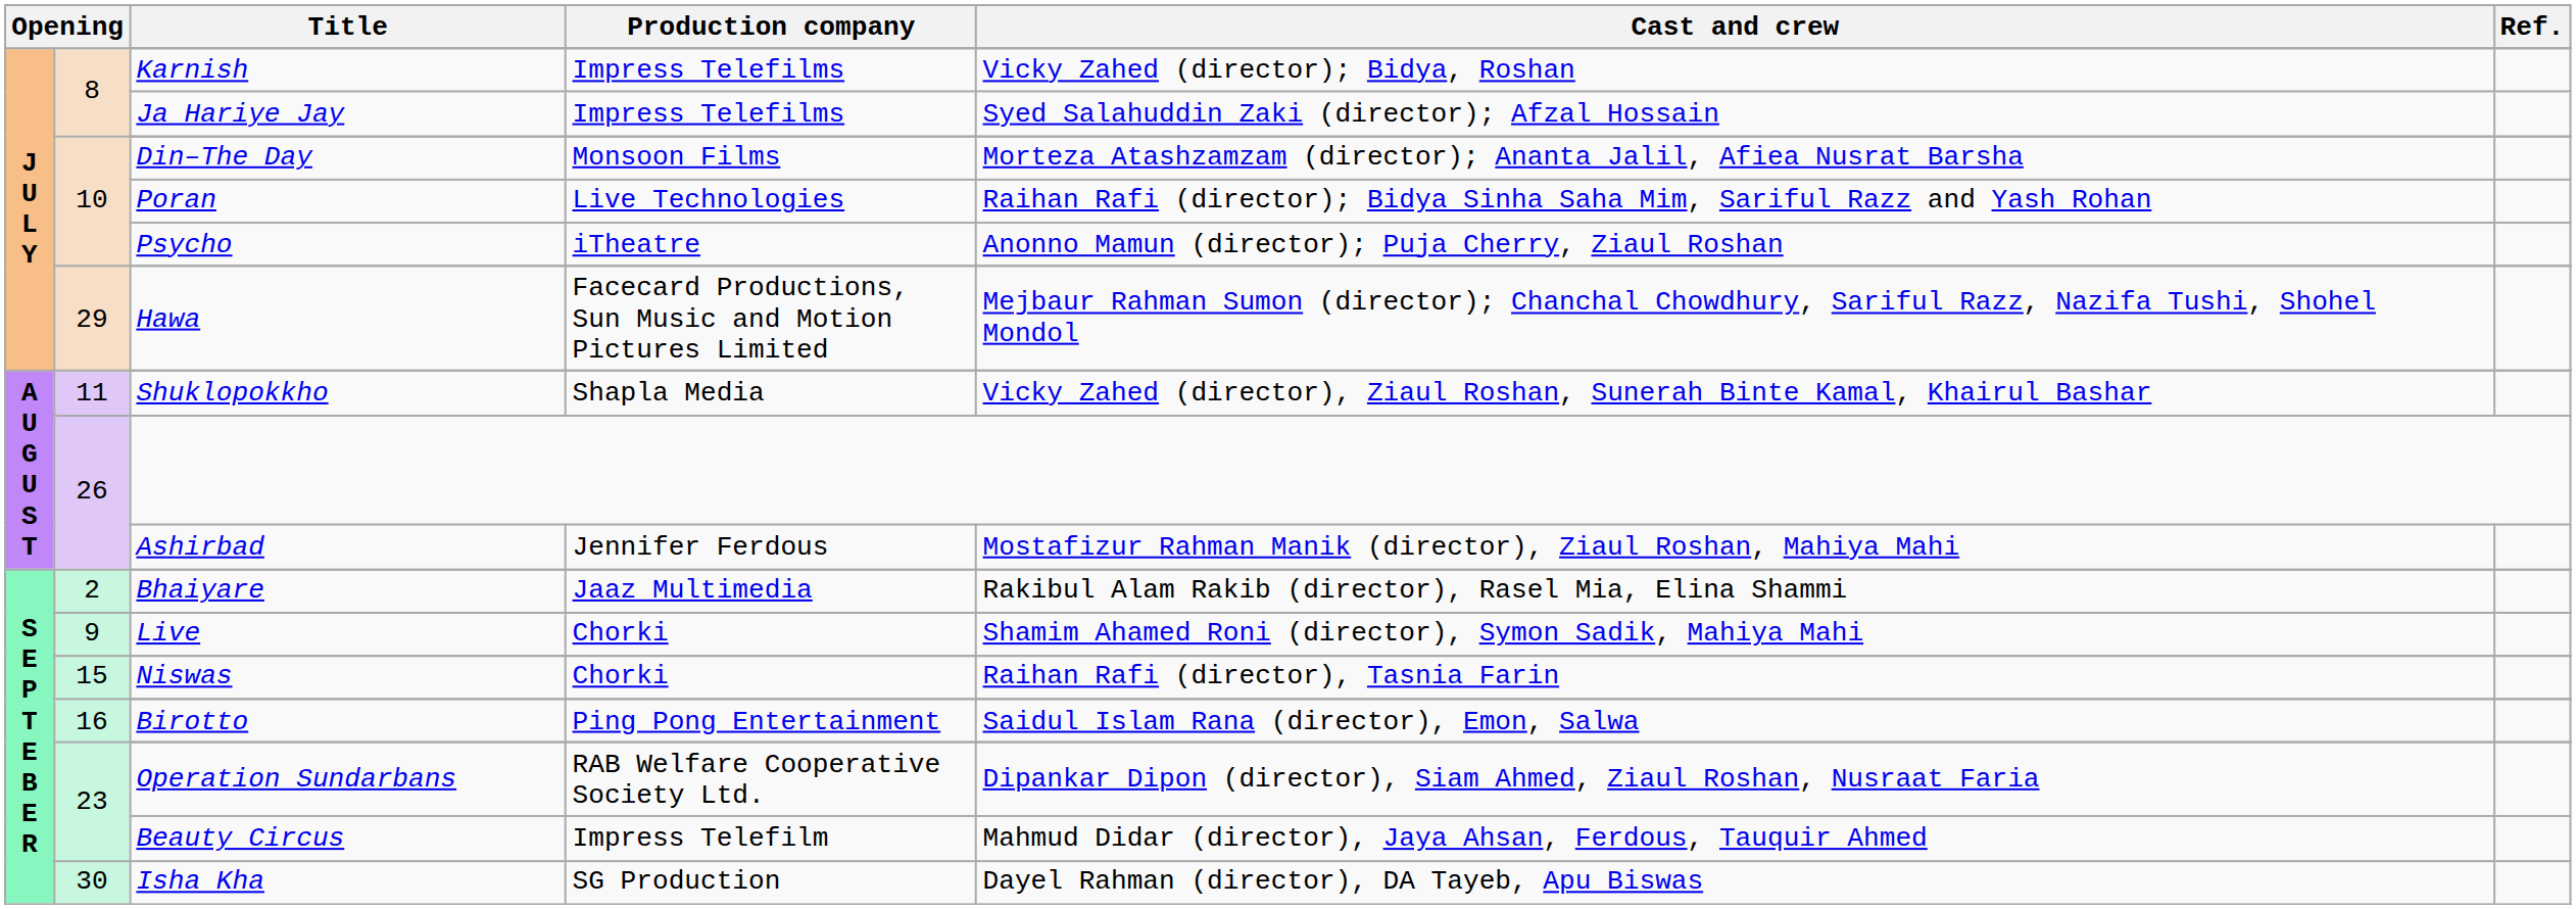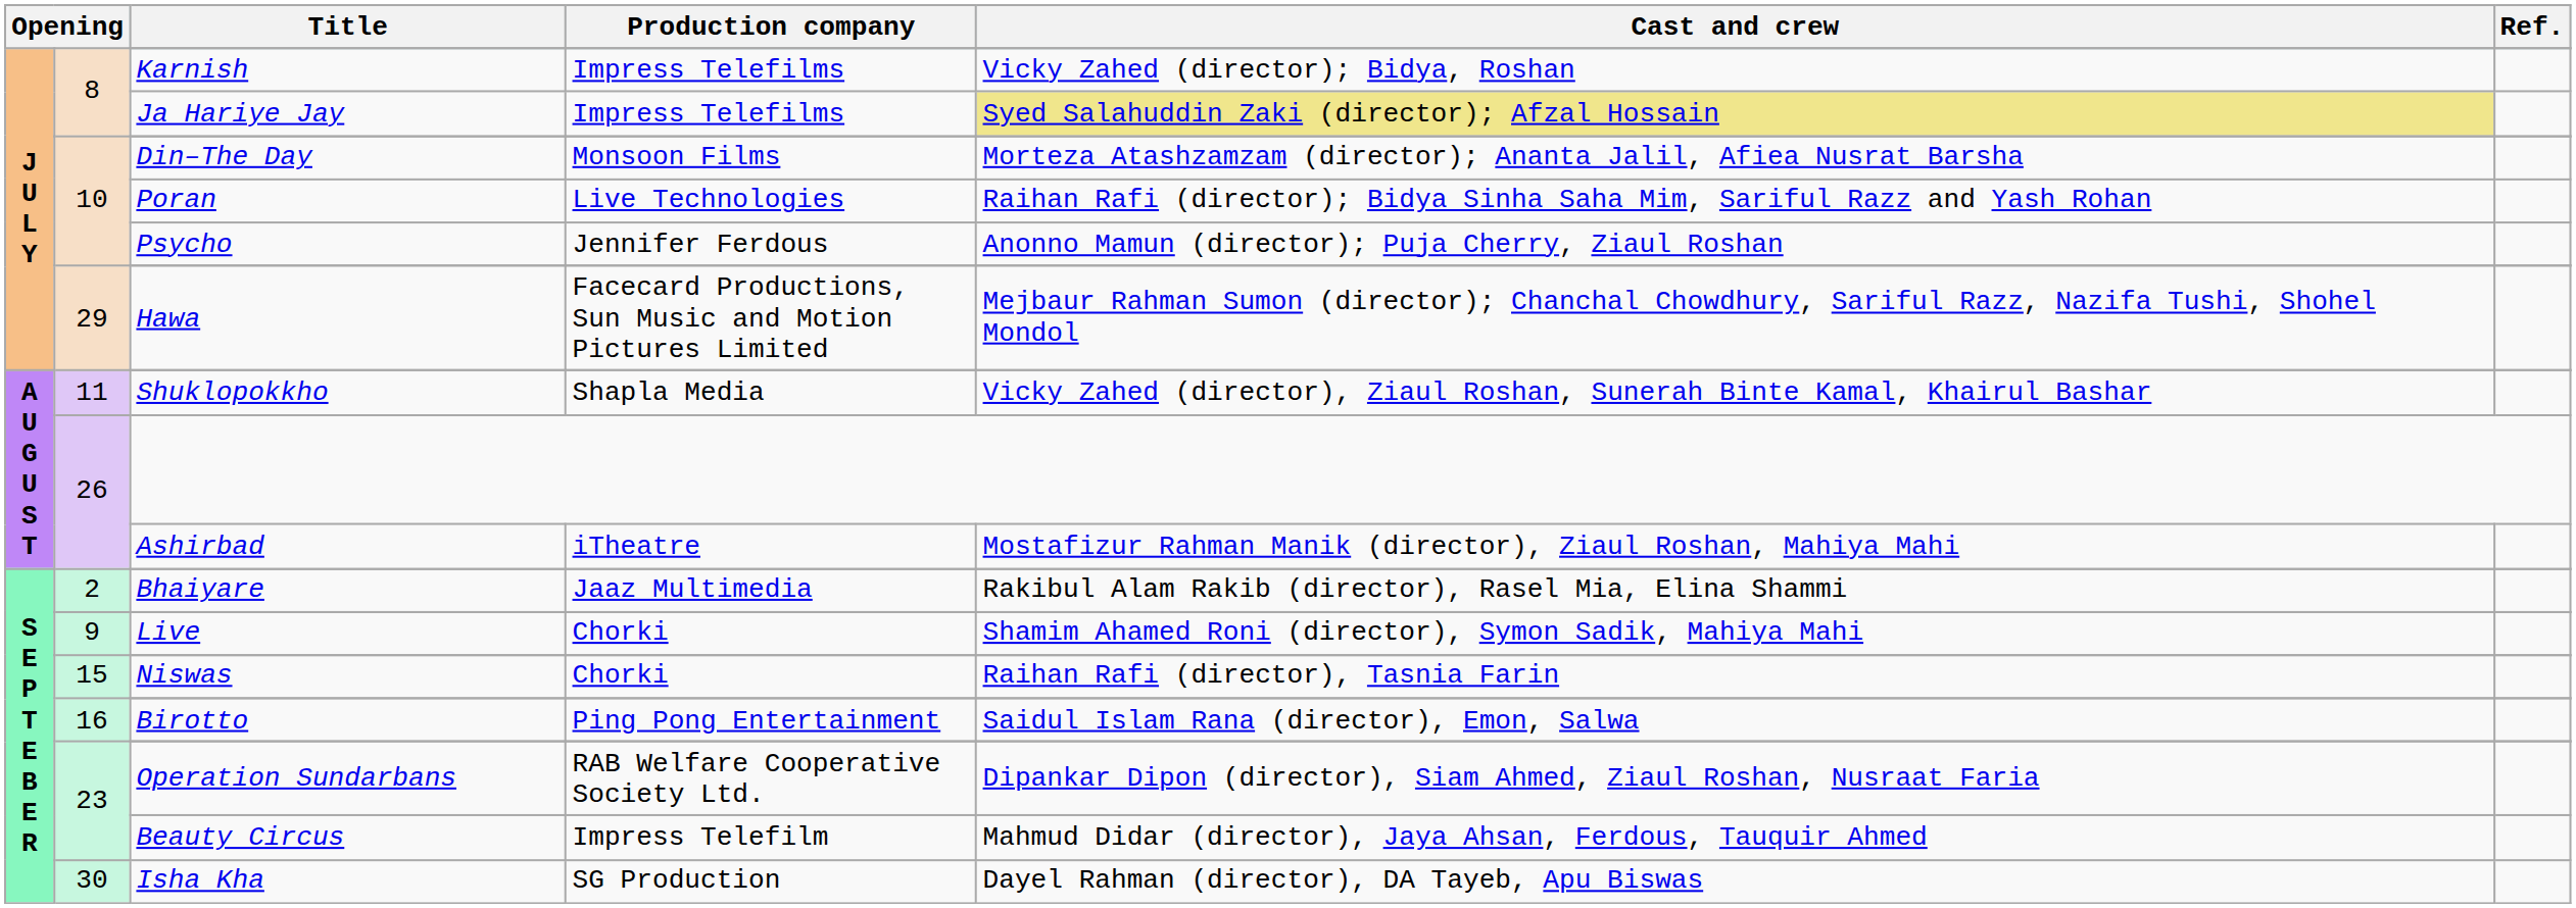 <table class="wikitable sortable">
 <tr style="background:#b0e0e6; text-align:center"y>
 <th colspan="2">Opening</th>
 <th style="width:17%">Title</th>
 <th style="width:16%">Production company</th>
 <th>Cast and crew</th>
 <th>Ref.</th>
 </tr>
 <tr>
 <th rowspan="9" style="text-align:center; background:#f7bf87;">J<br>U<br>L<br>Y</th>
 <td rowspan="3" style="text-align:center; background:#f7dfc7;">8</td>
 </tr>
 <tr>
 <td><em><a href='#'>Karnish</a></em></td>
 <td><a href='#'>Impress Telefilms</a></td>
 <td><a href='#'>Vicky Zahed</a> (director); <a href='#'>Bidya</a>, <a href='#'>Roshan</a></td>
 <td></td>
 </tr>
 <tr>
 <td><em><a href='#'>Ja Hariye Jay</a></em></td>
 <td><a href='#'>Impress Telefilms</a></td>
-<td><a href='#'>Syed Salahuddin Zaki</a> (director); <a href='#'>Afzal Hossain</a></td>
+<td style="background: khaki;"><a href='#'>Syed Salahuddin Zaki</a> (director); <a href='#'>Afzal Hossain</a></td>
 <td></td>
 </tr>
 <tr>
 <td rowspan="4" style="text-align:center; background:#f7dfc7;">10</td>
 </tr>
 <tr>
 <td><em><a href='#'>Din–The Day</a></em></td>
 <td><a href='#'>Monsoon Films</a></td>
 <td><a href='#'>Morteza Atashzamzam</a> (director); <a href='#'>Ananta Jalil</a>, <a href='#'>Afiea Nusrat Barsha</a></td>
 <td></td>
 </tr>
 <tr>
 <td><em><a href='#'>Poran</a></em></td>
 <td><a href='#'>Live Technologies</a></td>
 <td><a href='#'>Raihan Rafi</a> (director); <a href='#'>Bidya Sinha Saha Mim</a>, <a href='#'>Sariful Razz</a> and <a href='#'>Yash Rohan</a></td>
 <td></td>
 </tr>
 <tr>
 <td><em><a href='#'>Psycho</a></em></td>
-<td><a href='#'>iTheatre</a></td>
+<td>Jennifer Ferdous</td>
 <td><a href='#'>Anonno Mamun</a> (director); <a href='#'>Puja Cherry</a>, <a href='#'>Ziaul Roshan</a></td>
 <td></td>
 </tr>
 <tr>
 <td rowspan="2" style="text-align:center; background:#f7dfc7;">29</td>
 </tr>
 <tr>
 <td><em><a href='#'>Hawa</a></em></td>
 <td>Facecard Productions, Sun Music and Motion Pictures Limited</td>
 <td><a href='#'>Mejbaur Rahman Sumon</a> (director); <a href='#'>Chanchal Chowdhury</a>, <a href='#'>Sariful Razz</a>, <a href='#'>Nazifa Tushi</a>, <a href='#'>Shohel Mondol</a></td>
 <td></td>
 </tr>
 <tr>
 <th rowspan="4" style="text-align:center; background:#bf87f7;">A<br>U<br>G<br>U<br>S<br>T</th>
 <td rowspan="2" style="text-align:center; background:#dfc7f7;">11</td>
 </tr>
 <tr>
 <td><em><a href='#'>Shuklopokkho</a></em></td>
 <td>Shapla Media</td>
 <td><a href='#'>Vicky Zahed</a> (director), <a href='#'>Ziaul Roshan</a>, <a href='#'>Sunerah Binte Kamal</a>, <a href='#'>Khairul Bashar</a></td>
 <td></td>
 </tr>
 <tr>
 <td rowspan="2" style="text-align:center; background:#dfc7f7;">26</td>
 </tr>
 <tr>
 <td><em><a href='#'>Ashirbad</a></em></td>
-<td>Jennifer Ferdous</td>
+<td><a href='#'>iTheatre</a></td>
 <td><a href='#'>Mostafizur Rahman Manik</a> (director), <a href='#'>Ziaul Roshan</a>, <a href='#'>Mahiya Mahi</a></td>
 <td></td>
 </tr>
 <tr>
 <th rowspan="13" style="text-align:center; background:#87f7bf;">S<br>E<br>P<br>T<br>E<br>B<br>E<br>R</th>
 <td rowspan="2" style="text-align:center; background:#c7f7df;">2</td>
 </tr>
 <tr>
 <td><em><a href='#'>Bhaiyare</a></em></td>
 <td><a href='#'>Jaaz Multimedia</a></td>
 <td>Rakibul Alam Rakib (director), Rasel Mia, Elina Shammi</td>
 <td></td>
 </tr>
 <tr>
 <td rowspan="2" style="text-align:center; background:#c7f7df;">9</td>
 </tr>
 <tr>
 <td><em><a href='#'>Live</a></em></td>
 <td><a href='#'>Chorki</a></td>
 <td><a href='#'>Shamim Ahamed Roni</a> (director), <a href='#'>Symon Sadik</a>, <a href='#'>Mahiya Mahi</a></td>
 <td></td>
 </tr>
 <tr>
 <td rowspan="2" style="text-align:center; background:#c7f7df;">15</td>
 </tr>
 <tr>
 <td><em><a href='#'>Niswas</a></em></td>
 <td><a href='#'>Chorki</a></td>
 <td><a href='#'>Raihan Rafi</a> (director), <a href='#'>Tasnia Farin</a></td>
 <td></td>
 </tr>
 <tr>
 <td rowspan="2" style="text-align:center; background:#c7f7df;">16</td>
 </tr>
 <tr>
 <td><em><a href='#'>Birotto</a></em></td>
 <td><a href='#'>Ping Pong Entertainment</a></td>
 <td><a href='#'>Saidul Islam Rana</a> (director), <a href='#'>Emon</a>, <a href='#'>Salwa</a></td>
 <td></td>
 </tr>
 <tr>
 <td rowspan="3" style="text-align:center; background:#c7f7df;">23</td>
 </tr>
 <tr>
 <td><em><a href='#'>Operation Sundarbans</a></em></td>
 <td>RAB Welfare Cooperative Society Ltd.</td>
 <td><a href='#'>Dipankar Dipon</a> (director), <a href='#'>Siam Ahmed</a>, <a href='#'>Ziaul Roshan</a>, <a href='#'>Nusraat Faria</a></td>
 <td></td>
 </tr>
 <tr>
 <td><em><a href='#'>Beauty Circus</a></em></td>
 <td>Impress Telefilm</td>
 <td>Mahmud Didar (director), <a href='#'>Jaya Ahsan</a>, <a href='#'>Ferdous</a>, <a href='#'>Tauquir Ahmed</a></td>
 <td></td>
 </tr>
 <tr>
 <td rowspan="2" style="text-align:center; background:#c7f7df;">30</td>
 <td><em><a href='#'>Isha Kha</a></em></td>
 <td>SG Production</td>
 <td>Dayel Rahman (director), DA Tayeb, <a href='#'>Apu Biswas</a></td>
 <td></td>
 </tr>
 </table>
